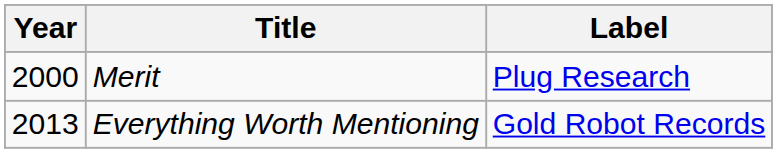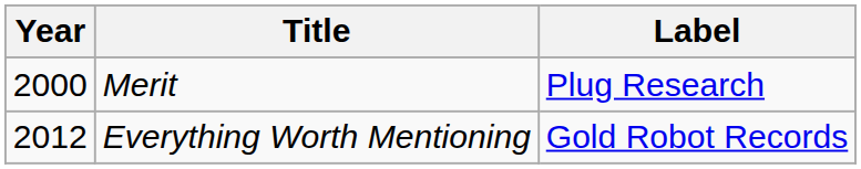 <table class="wikitable">
 <tr>
 <th>Year</th>
 <th>Title</th>
 <th>Label</th>
 </tr>
 <tr>
 <td>2000</td>
 <td><em>Merit</em></td>
 <td><a href='#'>Plug Research</a></td>
 </tr>
 <tr>
-<td>2013</td>
+<td>2012</td>
 <td><em>Everything Worth Mentioning</em></td>
 <td><a href='#'>Gold Robot Records</a></td>
 </tr>
 </table>
